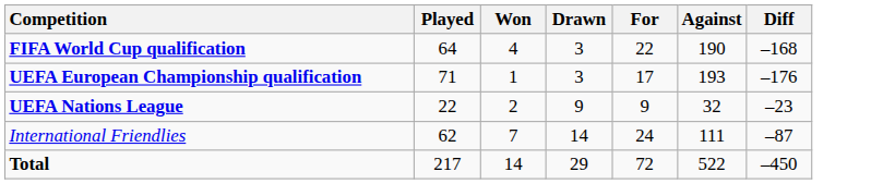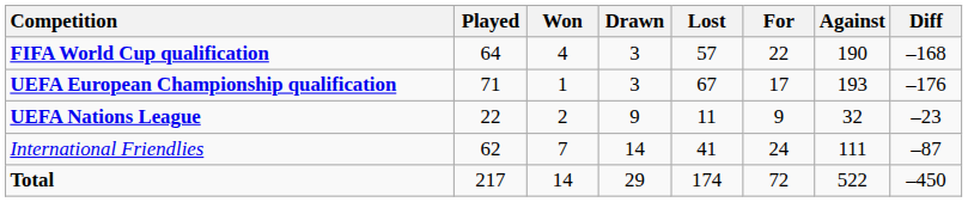 <table class="wikitable sortable" style="text-align:center;">
 <tr>
 <th style="width:350px; text-align:left;">Competition</th>
 <th style="width:50px;">Played</th>
 <th style="width:50px;">Won</th>
 <th style="width:50px;">Drawn</th>
+<th style="width:50px;">Lost</th>
 <th style="width:50px;">For</th>
 <th style="width:50px;">Against</th>
 <th style="width:50px;">Diff</th>
 </tr>
 <tr>
 <td style="text-align:left;"><strong><a href='#'>FIFA World Cup qualification</a></strong></td>
 <td>64</td>
 <td>4</td>
 <td>3</td>
+<td>57</td>
 <td>22</td>
 <td>190</td>
 <td>–168</td>
 </tr>
 <tr>
 <td style="text-align:left;"><strong><a href='#'>UEFA European Championship qualification</a></strong></td>
 <td>71</td>
 <td>1</td>
 <td>3</td>
+<td>67</td>
 <td>17</td>
 <td>193</td>
 <td>–176</td>
 </tr>
 <tr>
 <td style="text-align:left;"><strong><a href='#'>UEFA Nations League</a></strong></td>
 <td>22</td>
 <td>2</td>
 <td>9</td>
+<td>11</td>
 <td>9</td>
 <td>32</td>
 <td>–23</td>
 </tr>
 <tr>
 <td style="text-align:left;"><em><a href='#'>International Friendlies</a></em></td>
 <td>62</td>
 <td>7</td>
 <td>14</td>
+<td>41</td>
 <td>24</td>
 <td>111</td>
 <td>–87</td>
 </tr>
 <tr>
 <td style="text-align:left;"><strong>Total</strong></td>
 <td>217</td>
 <td>14</td>
 <td>29</td>
+<td>174</td>
 <td>72</td>
 <td>522</td>
 <td>–450</td>
 </tr>
 </table>
